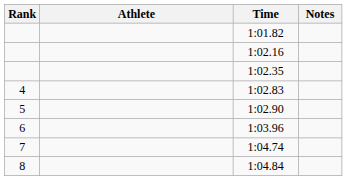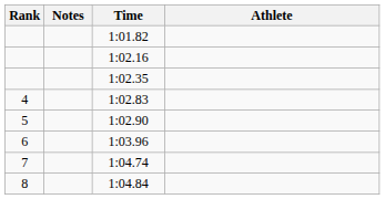 <table class="wikitable" style="text-align:center">
 <tr>
 <th width=40>Rank</th>
+<th width=50>Notes</th>
+<th width=80>Time</th>
 <th width=250>Athlete</th>
-<th width=80>Time</th>
-<th width=50>Notes</th>
 </tr>
 <tr>
 <td></td>
+<td></td>
+<td>1:01.82</td>
 <td align=left></td>
-<td>1:01.82</td>
-<td></td>
 </tr>
 <tr>
 <td></td>
+<td></td>
+<td>1:02.16</td>
 <td align=left></td>
-<td>1:02.16</td>
-<td></td>
 </tr>
 <tr>
 <td></td>
+<td></td>
+<td>1:02.35</td>
 <td align=left></td>
-<td>1:02.35</td>
-<td></td>
 </tr>
 <tr>
 <td>4</td>
+<td></td>
+<td>1:02.83</td>
 <td align=left></td>
-<td>1:02.83</td>
-<td></td>
 </tr>
 <tr>
 <td>5</td>
+<td></td>
+<td>1:02.90</td>
 <td align=left></td>
-<td>1:02.90</td>
-<td></td>
 </tr>
 <tr>
 <td>6</td>
+<td></td>
+<td>1:03.96</td>
 <td align=left></td>
-<td>1:03.96</td>
-<td></td>
 </tr>
 <tr>
 <td>7</td>
+<td></td>
+<td>1:04.74</td>
 <td align=left></td>
-<td>1:04.74</td>
-<td></td>
 </tr>
 <tr>
 <td>8</td>
+<td></td>
+<td>1:04.84</td>
 <td align=left></td>
-<td>1:04.84</td>
-<td></td>
 </tr>
 </table>
